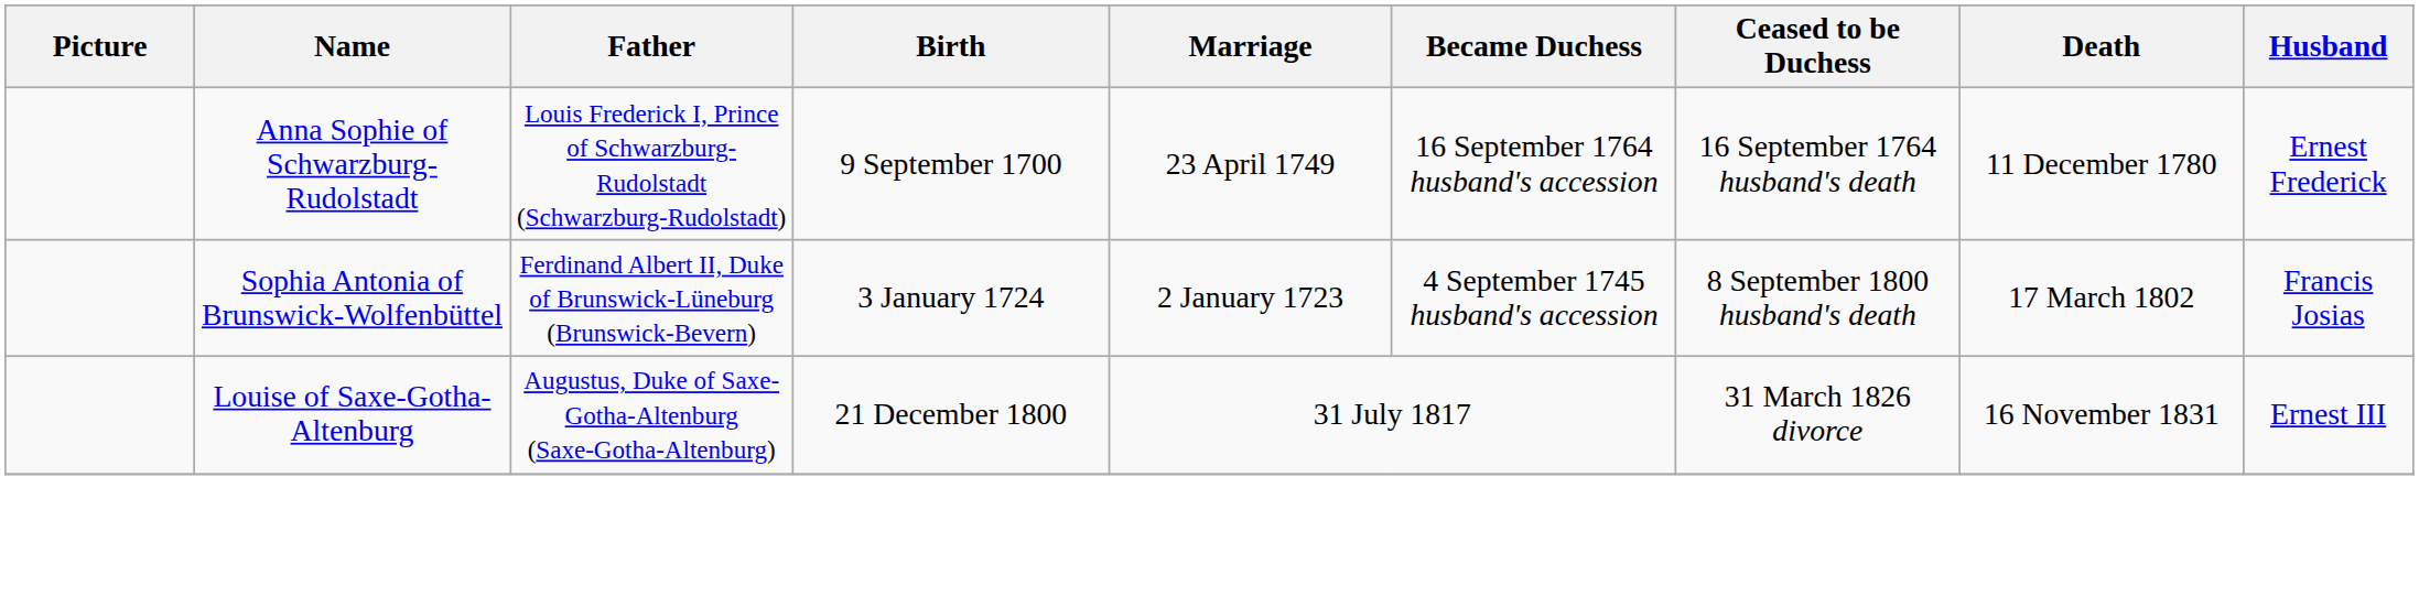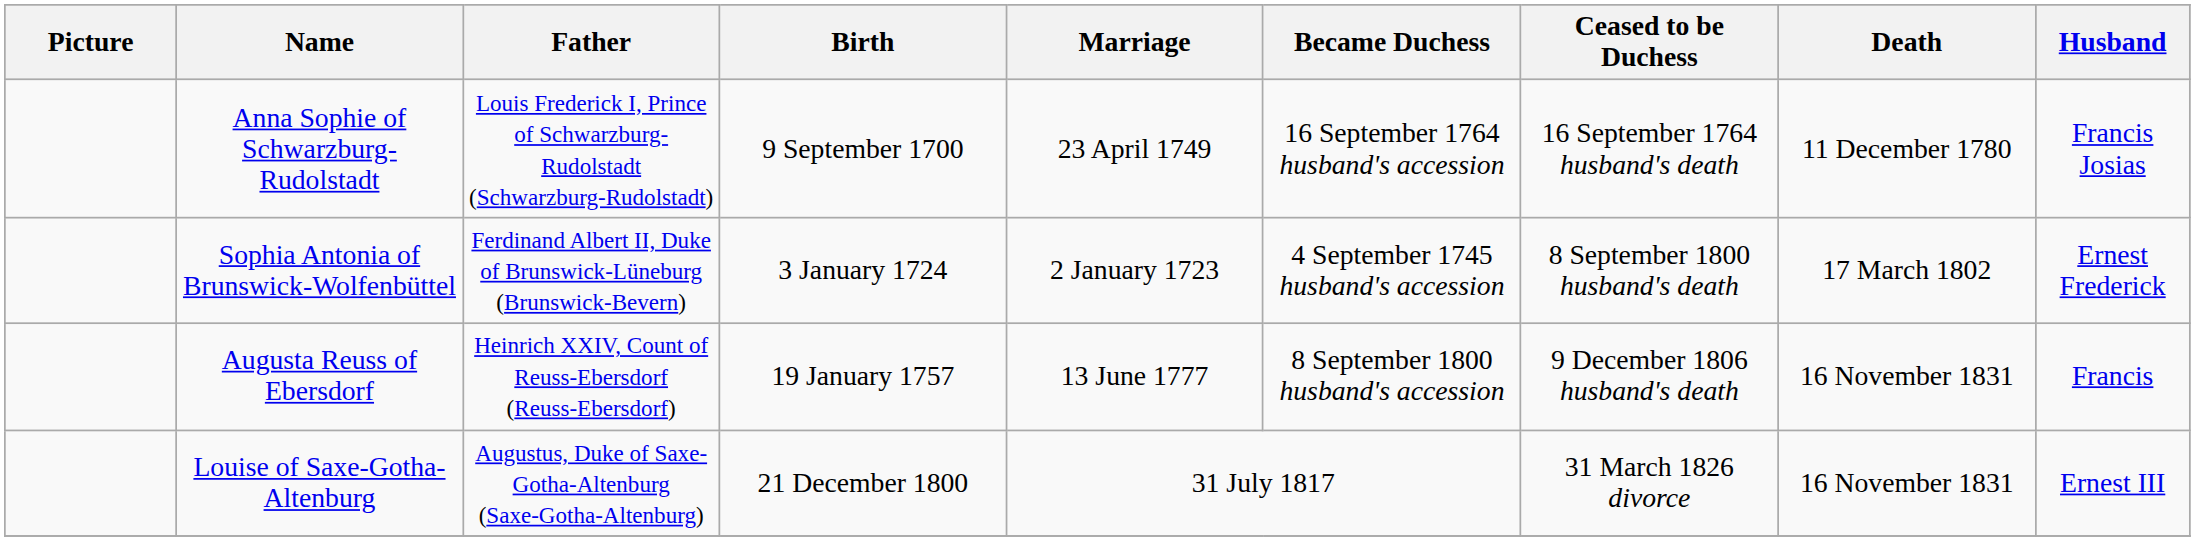 <table width=100% class="wikitable">
 <tr>
 <th width = "6%">Picture</th>
 <th width = "10%">Name</th>
 <th width = "9%">Father</th>
 <th width = "10%">Birth</th>
 <th width = "9%">Marriage</th>
 <th width = "9%">Became Duchess</th>
 <th width = "9%">Ceased to be Duchess</th>
 <th width = "9%">Death</th>
 <th width = "5%"><a href='#'>Husband</a></th>
 </tr>
 <tr>
 <td align="center"></td>
 <td align="center"><a href='#'>Anna Sophie of Schwarzburg-Rudolstadt</a></td>
 <td align="center"><small><a href='#'>Louis Frederick I, Prince of Schwarzburg-Rudolstadt</a><br>(<a href='#'>Schwarzburg-Rudolstadt</a>)</small></td>
 <td align="center">9 September 1700</td>
 <td align="center">23 April 1749</td>
 <td align="center">16 September 1764<br><em>husband's accession</em></td>
 <td align="center">16 September 1764<br><em>husband's death</em></td>
 <td align="center">11 December 1780</td>
-<td align="center"><a href='#'>Ernest Frederick</a></td>
+<td align="center"><a href='#'>Francis Josias</a></td>
 </tr>
 <tr>
 <td align="center"></td>
 <td align="center"><a href='#'>Sophia Antonia of Brunswick-Wolfenbüttel</a></td>
 <td align="center"><small><a href='#'>Ferdinand Albert II, Duke of Brunswick-Lüneburg</a><br>(<a href='#'>Brunswick-Bevern</a>)</small></td>
 <td align="center">3 January 1724</td>
 <td align="center">2 January 1723</td>
 <td align="center">4 September 1745<br><em>husband's accession</em></td>
 <td align="center">8 September 1800<br><em>husband's death</em></td>
 <td align="center">17 March 1802</td>
-<td align="center"><a href='#'>Francis Josias</a></td>
+<td align="center"><a href='#'>Ernest Frederick</a></td>
+</tr>
+<tr>
+<td align="center"></td>
+<td align="center"><a href='#'>Augusta Reuss of Ebersdorf</a></td>
+<td align="center"><small><a href='#'>Heinrich XXIV, Count of Reuss-Ebersdorf</a><br>(<a href='#'>Reuss-Ebersdorf</a>)</small></td>
+<td align="center">19 January 1757</td>
+<td align="center">13 June 1777</td>
+<td align="center">8 September 1800<br><em>husband's accession</em></td>
+<td align="center">9 December 1806<br><em>husband's death</em></td>
+<td align="center">16 November 1831</td>
+<td align="center"><a href='#'>Francis</a></td>
 </tr>
 <tr>
 <td align="center"></td>
 <td align="center"><a href='#'>Louise of Saxe-Gotha-Altenburg</a></td>
 <td align="center"><small><a href='#'>Augustus, Duke of Saxe-Gotha-Altenburg</a><br>(<a href='#'>Saxe-Gotha-Altenburg</a>)</small></td>
 <td align="center">21 December 1800</td>
 <td align="center" colspan="2">31 July 1817</td>
 <td align="center">31 March 1826<br><em>divorce</em></td>
 <td align="center">16 November 1831</td>
 <td align="center"><a href='#'>Ernest III</a></td>
 </tr>
 <tr>
 </tr>
 </table>
